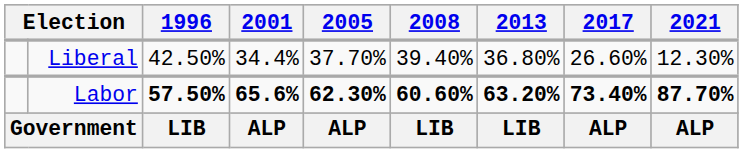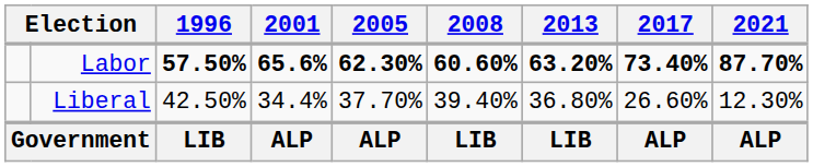 <table class="wikitable">
 <tr align=right style="border-bottom: 2px solid darkgray;">
 <th colspan="2">Election</th>
 <th><a href='#'>1996</a></th>
 <th><a href='#'>2001</a></th>
 <th><a href='#'>2005</a></th>
 <th><a href='#'>2008</a></th>
 <th><a href='#'>2013</a></th>
 <th><a href='#'>2017</a></th>
 <th><a href='#'>2021</a></th>
+</tr>
+<tr align=right>
+<td width=1pt > </td>
+<td><a href='#'>Labor</a></td>
+<td><strong>57.50%</strong></td>
+<td><strong>65.6%</strong></td>
+<td><strong>62.30%</strong></td>
+<td><strong>60.60%</strong></td>
+<td><strong>63.20%</strong></td>
+<td><strong>73.40%</strong></td>
+<td><strong>87.70%</strong></td>
 </tr>
 <tr align=right style="border-bottom: 2px solid darkgray;">
 <td width=1pt > </td>
 <td><a href='#'>Liberal</a></td>
 <td>42.50%</td>
 <td>34.4%</td>
 <td>37.70%</td>
 <td>39.40%</td>
 <td>36.80%</td>
 <td>26.60%</td>
 <td>12.30%</td>
 </tr>
 <tr align=right>
-<td width=1pt > </td>
-<td><a href='#'>Labor</a></td>
-<td><strong>57.50%</strong></td>
-<td><strong>65.6%</strong></td>
-<td><strong>62.30%</strong></td>
-<td><strong>60.60%</strong></td>
-<td><strong>63.20%</strong></td>
-<td><strong>73.40%</strong></td>
-<td><strong>87.70%</strong></td>
-</tr>
-<tr align=right>
 <th colspan="2">Government</th>
 <th>LIB</th>
 <th>ALP</th>
 <th>ALP</th>
 <th>LIB</th>
 <th>LIB</th>
 <th>ALP</th>
 <th>ALP</th>
 </tr>
 </table>
